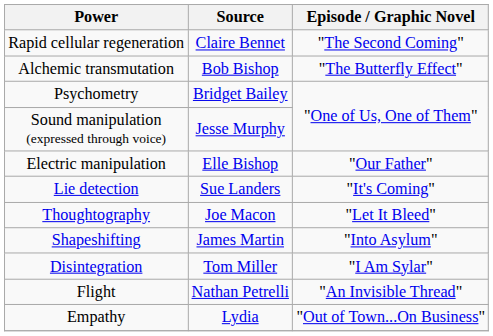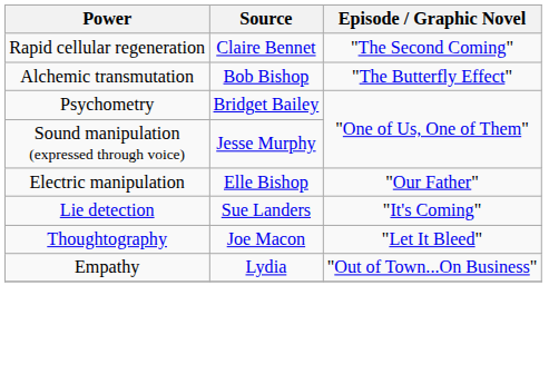 <table class="wikitable" style="text-align:center">
 <tr>
 <th>Power</th>
 <th>Source</th>
 <th>Episode / Graphic Novel</th>
 </tr>
 <tr>
 <td>Rapid cellular regeneration</td>
 <td><a href='#'>Claire Bennet</a></td>
 <td>"<a href='#'>The Second Coming</a>"</td>
 </tr>
 <tr>
 <td>Alchemic transmutation</td>
 <td><a href='#'>Bob Bishop</a></td>
 <td>"<a href='#'>The Butterfly Effect</a>"</td>
 </tr>
 <tr>
 <td>Psychometry</td>
 <td><a href='#'>Bridget Bailey</a></td>
 <td rowspan="2">"<a href='#'>One of Us, One of Them</a>"</td>
 </tr>
 <tr>
 <td>Sound manipulation<br><small>(expressed through voice)</small></td>
 <td><a href='#'>Jesse Murphy</a></td>
 </tr>
 <tr>
 <td>Electric manipulation</td>
 <td><a href='#'>Elle Bishop</a></td>
 <td>"<a href='#'>Our Father</a>"</td>
 </tr>
 <tr>
 <td><a href='#'>Lie detection</a></td>
 <td><a href='#'>Sue Landers</a></td>
 <td>"<a href='#'>It's Coming</a>"</td>
 </tr>
 <tr>
 <td><a href='#'>Thoughtography</a></td>
 <td><a href='#'>Joe Macon</a></td>
 <td>"<a href='#'>Let It Bleed</a>"</td>
 </tr>
 <tr>
-<td><a href='#'>Shapeshifting</a></td>
-<td><a href='#'>James Martin</a></td>
-<td>"<a href='#'>Into Asylum</a>"</td>
-</tr>
-<tr>
-<td><a href='#'>Disintegration</a></td>
-<td><a href='#'>Tom Miller</a></td>
-<td>"<a href='#'>I Am Sylar</a>"</td>
-</tr>
-<tr>
-<td>Flight</td>
-<td><a href='#'>Nathan Petrelli</a></td>
-<td>"<a href='#'>An Invisible Thread</a>"</td>
-</tr>
-<tr>
 <td>Empathy</td>
 <td><a href='#'>Lydia</a></td>
 <td>"<a href='#'>Out of Town...On Business</a>"</td>
 </tr>
 <tr>
 </tr>
 </table>
